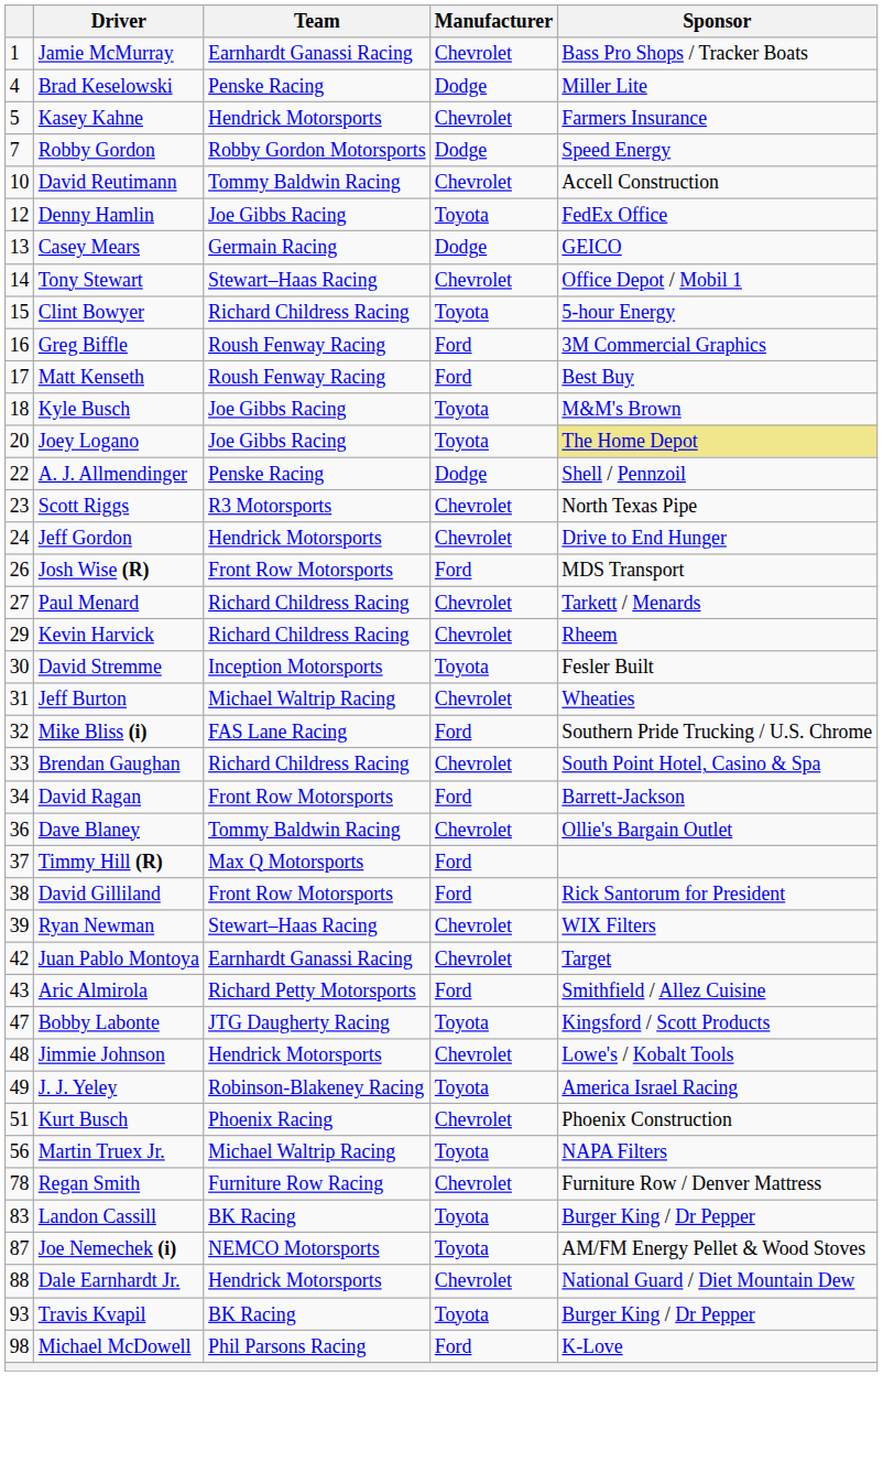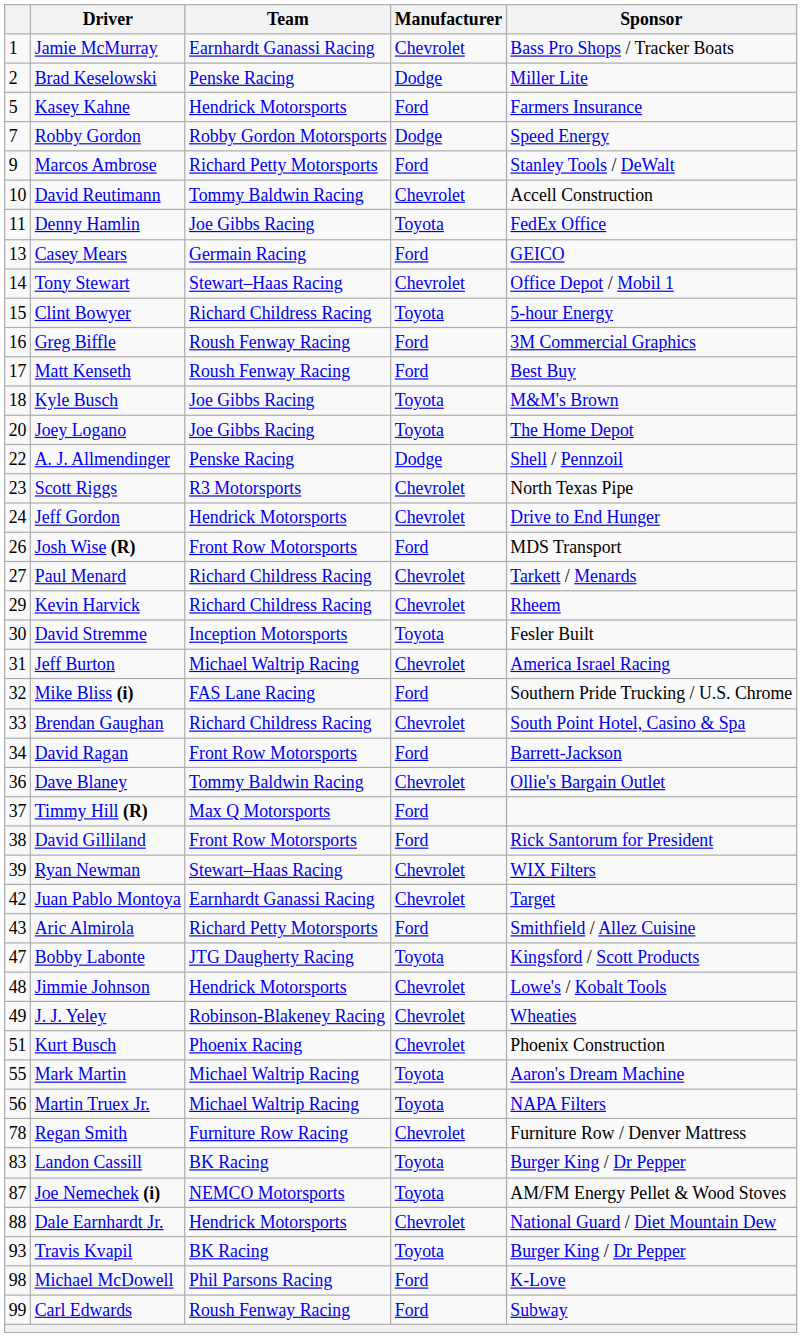 <table class="wikitable" style="font-size:95%">
 <tr>
 <th></th>
 <th>Driver</th>
 <th>Team</th>
 <th>Manufacturer</th>
 <th>Sponsor</th>
 </tr>
 <tr>
 <td>1</td>
 <td><a href='#'>Jamie McMurray</a></td>
 <td><a href='#'>Earnhardt Ganassi Racing</a></td>
 <td><a href='#'>Chevrolet</a></td>
 <td><a href='#'>Bass Pro Shops</a> / Tracker Boats</td>
 </tr>
 <tr>
-<td>4</td>
+<td>2</td>
 <td><a href='#'>Brad Keselowski</a></td>
 <td><a href='#'>Penske Racing</a></td>
 <td><a href='#'>Dodge</a></td>
 <td><a href='#'>Miller Lite</a></td>
 </tr>
 <tr>
 <td>5</td>
 <td><a href='#'>Kasey Kahne</a></td>
 <td><a href='#'>Hendrick Motorsports</a></td>
-<td><a href='#'>Chevrolet</a></td>
+<td><a href='#'>Ford</a></td>
 <td><a href='#'>Farmers Insurance</a></td>
 </tr>
 <tr>
 <td>7</td>
 <td><a href='#'>Robby Gordon</a></td>
 <td><a href='#'>Robby Gordon Motorsports</a></td>
 <td><a href='#'>Dodge</a></td>
 <td><a href='#'>Speed Energy</a></td>
 </tr>
 <tr>
+<td>9</td>
+<td><a href='#'>Marcos Ambrose</a></td>
+<td><a href='#'>Richard Petty Motorsports</a></td>
+<td><a href='#'>Ford</a></td>
+<td><a href='#'>Stanley Tools</a> / <a href='#'>DeWalt</a></td>
+</tr>
+<tr>
 <td>10</td>
 <td><a href='#'>David Reutimann</a></td>
 <td><a href='#'>Tommy Baldwin Racing</a></td>
 <td><a href='#'>Chevrolet</a></td>
 <td>Accell Construction</td>
 </tr>
 <tr>
-<td>12</td>
+<td>11</td>
 <td><a href='#'>Denny Hamlin</a></td>
 <td><a href='#'>Joe Gibbs Racing</a></td>
 <td><a href='#'>Toyota</a></td>
 <td><a href='#'>FedEx Office</a></td>
 </tr>
 <tr>
 <td>13</td>
 <td><a href='#'>Casey Mears</a></td>
 <td><a href='#'>Germain Racing</a></td>
-<td><a href='#'>Dodge</a></td>
+<td><a href='#'>Ford</a></td>
 <td><a href='#'>GEICO</a></td>
 </tr>
 <tr>
 <td>14</td>
 <td><a href='#'>Tony Stewart</a></td>
 <td><a href='#'>Stewart–Haas Racing</a></td>
 <td><a href='#'>Chevrolet</a></td>
 <td><a href='#'>Office Depot</a> / <a href='#'>Mobil 1</a></td>
 </tr>
 <tr>
 <td>15</td>
 <td><a href='#'>Clint Bowyer</a></td>
 <td><a href='#'>Richard Childress Racing</a></td>
 <td><a href='#'>Toyota</a></td>
 <td><a href='#'>5-hour Energy</a></td>
 </tr>
 <tr>
 <td>16</td>
 <td><a href='#'>Greg Biffle</a></td>
 <td><a href='#'>Roush Fenway Racing</a></td>
 <td><a href='#'>Ford</a></td>
 <td><a href='#'>3M Commercial Graphics</a></td>
 </tr>
 <tr>
 <td>17</td>
 <td><a href='#'>Matt Kenseth</a></td>
 <td><a href='#'>Roush Fenway Racing</a></td>
 <td><a href='#'>Ford</a></td>
 <td><a href='#'>Best Buy</a></td>
 </tr>
 <tr>
 <td>18</td>
 <td><a href='#'>Kyle Busch</a></td>
 <td><a href='#'>Joe Gibbs Racing</a></td>
 <td><a href='#'>Toyota</a></td>
 <td><a href='#'>M&M's Brown</a></td>
 </tr>
 <tr>
 <td>20</td>
 <td><a href='#'>Joey Logano</a></td>
 <td><a href='#'>Joe Gibbs Racing</a></td>
 <td><a href='#'>Toyota</a></td>
-<td style="background: khaki;"><a href='#'>The Home Depot</a></td>
+<td><a href='#'>The Home Depot</a></td>
 </tr>
 <tr>
 <td>22</td>
 <td><a href='#'>A. J. Allmendinger</a></td>
 <td><a href='#'>Penske Racing</a></td>
 <td><a href='#'>Dodge</a></td>
 <td><a href='#'>Shell</a> / <a href='#'>Pennzoil</a></td>
 </tr>
 <tr>
 <td>23</td>
 <td><a href='#'>Scott Riggs</a></td>
 <td><a href='#'>R3 Motorsports</a></td>
 <td><a href='#'>Chevrolet</a></td>
 <td>North Texas Pipe</td>
 </tr>
 <tr>
 <td>24</td>
 <td><a href='#'>Jeff Gordon</a></td>
 <td><a href='#'>Hendrick Motorsports</a></td>
 <td><a href='#'>Chevrolet</a></td>
 <td><a href='#'>Drive to End Hunger</a></td>
 </tr>
 <tr>
 <td>26</td>
 <td><a href='#'>Josh Wise</a> <strong>(R)</strong></td>
 <td><a href='#'>Front Row Motorsports</a></td>
 <td><a href='#'>Ford</a></td>
 <td>MDS Transport</td>
 </tr>
 <tr>
 <td>27</td>
 <td><a href='#'>Paul Menard</a></td>
 <td><a href='#'>Richard Childress Racing</a></td>
 <td><a href='#'>Chevrolet</a></td>
 <td><a href='#'>Tarkett</a> / <a href='#'>Menards</a></td>
 </tr>
 <tr>
 <td>29</td>
 <td><a href='#'>Kevin Harvick</a></td>
 <td><a href='#'>Richard Childress Racing</a></td>
 <td><a href='#'>Chevrolet</a></td>
 <td><a href='#'>Rheem</a></td>
 </tr>
 <tr>
 <td>30</td>
 <td><a href='#'>David Stremme</a></td>
 <td><a href='#'>Inception Motorsports</a></td>
 <td><a href='#'>Toyota</a></td>
 <td>Fesler Built</td>
 </tr>
 <tr>
 <td>31</td>
 <td><a href='#'>Jeff Burton</a></td>
 <td><a href='#'>Michael Waltrip Racing</a></td>
 <td><a href='#'>Chevrolet</a></td>
-<td><a href='#'>Wheaties</a></td>
+<td><a href='#'>America Israel Racing</a></td>
 </tr>
 <tr>
 <td>32</td>
 <td><a href='#'>Mike Bliss</a> <strong>(i)</strong></td>
 <td><a href='#'>FAS Lane Racing</a></td>
 <td><a href='#'>Ford</a></td>
 <td>Southern Pride Trucking / U.S. Chrome</td>
 </tr>
 <tr>
 <td>33</td>
 <td><a href='#'>Brendan Gaughan</a></td>
 <td><a href='#'>Richard Childress Racing</a></td>
 <td><a href='#'>Chevrolet</a></td>
 <td><a href='#'>South Point Hotel, Casino & Spa</a></td>
 </tr>
 <tr>
 <td>34</td>
 <td><a href='#'>David Ragan</a></td>
 <td><a href='#'>Front Row Motorsports</a></td>
 <td><a href='#'>Ford</a></td>
 <td><a href='#'>Barrett-Jackson</a></td>
 </tr>
 <tr>
 <td>36</td>
 <td><a href='#'>Dave Blaney</a></td>
 <td><a href='#'>Tommy Baldwin Racing</a></td>
 <td><a href='#'>Chevrolet</a></td>
 <td><a href='#'>Ollie's Bargain Outlet</a></td>
 </tr>
 <tr>
 <td>37</td>
 <td><a href='#'>Timmy Hill</a> <strong>(R)</strong></td>
 <td><a href='#'>Max Q Motorsports</a></td>
 <td><a href='#'>Ford</a></td>
 <td></td>
 </tr>
 <tr>
 <td>38</td>
 <td><a href='#'>David Gilliland</a></td>
 <td><a href='#'>Front Row Motorsports</a></td>
 <td><a href='#'>Ford</a></td>
 <td><a href='#'>Rick Santorum for President</a></td>
 </tr>
 <tr>
 <td>39</td>
 <td><a href='#'>Ryan Newman</a></td>
 <td><a href='#'>Stewart–Haas Racing</a></td>
 <td><a href='#'>Chevrolet</a></td>
 <td><a href='#'>WIX Filters</a></td>
 </tr>
 <tr>
 <td>42</td>
 <td><a href='#'>Juan Pablo Montoya</a></td>
 <td><a href='#'>Earnhardt Ganassi Racing</a></td>
 <td><a href='#'>Chevrolet</a></td>
 <td><a href='#'>Target</a></td>
 </tr>
 <tr>
 <td>43</td>
 <td><a href='#'>Aric Almirola</a></td>
 <td><a href='#'>Richard Petty Motorsports</a></td>
 <td><a href='#'>Ford</a></td>
 <td><a href='#'>Smithfield</a> / <a href='#'>Allez Cuisine</a></td>
 </tr>
 <tr>
 <td>47</td>
 <td><a href='#'>Bobby Labonte</a></td>
 <td><a href='#'>JTG Daugherty Racing</a></td>
 <td><a href='#'>Toyota</a></td>
 <td><a href='#'>Kingsford</a> / <a href='#'>Scott Products</a></td>
 </tr>
 <tr>
 <td>48</td>
 <td><a href='#'>Jimmie Johnson</a></td>
 <td><a href='#'>Hendrick Motorsports</a></td>
 <td><a href='#'>Chevrolet</a></td>
 <td><a href='#'>Lowe's</a> / <a href='#'>Kobalt Tools</a></td>
 </tr>
 <tr>
 <td>49</td>
 <td><a href='#'>J. J. Yeley</a></td>
 <td><a href='#'>Robinson-Blakeney Racing</a></td>
-<td><a href='#'>Toyota</a></td>
-<td><a href='#'>America Israel Racing</a></td>
+<td><a href='#'>Chevrolet</a></td>
+<td><a href='#'>Wheaties</a></td>
 </tr>
 <tr>
 <td>51</td>
 <td><a href='#'>Kurt Busch</a></td>
 <td><a href='#'>Phoenix Racing</a></td>
 <td><a href='#'>Chevrolet</a></td>
 <td>Phoenix Construction</td>
+</tr>
+<tr>
+<td>55</td>
+<td><a href='#'>Mark Martin</a></td>
+<td><a href='#'>Michael Waltrip Racing</a></td>
+<td><a href='#'>Toyota</a></td>
+<td><a href='#'>Aaron's Dream Machine</a></td>
 </tr>
 <tr>
 <td>56</td>
 <td><a href='#'>Martin Truex Jr.</a></td>
 <td><a href='#'>Michael Waltrip Racing</a></td>
 <td><a href='#'>Toyota</a></td>
 <td><a href='#'>NAPA Filters</a></td>
 </tr>
 <tr>
 <td>78</td>
 <td><a href='#'>Regan Smith</a></td>
 <td><a href='#'>Furniture Row Racing</a></td>
 <td><a href='#'>Chevrolet</a></td>
 <td>Furniture Row / Denver Mattress</td>
 </tr>
 <tr>
 <td>83</td>
 <td><a href='#'>Landon Cassill</a></td>
 <td><a href='#'>BK Racing</a></td>
 <td><a href='#'>Toyota</a></td>
 <td><a href='#'>Burger King</a> / <a href='#'>Dr Pepper</a></td>
 </tr>
 <tr>
 <td>87</td>
 <td><a href='#'>Joe Nemechek</a> <strong>(i)</strong></td>
 <td><a href='#'>NEMCO Motorsports</a></td>
 <td><a href='#'>Toyota</a></td>
 <td>AM/FM Energy Pellet & Wood Stoves</td>
 </tr>
 <tr>
 <td>88</td>
 <td><a href='#'>Dale Earnhardt Jr.</a></td>
 <td><a href='#'>Hendrick Motorsports</a></td>
 <td><a href='#'>Chevrolet</a></td>
 <td><a href='#'>National Guard</a> / <a href='#'>Diet Mountain Dew</a></td>
 </tr>
 <tr>
 <td>93</td>
 <td><a href='#'>Travis Kvapil</a></td>
 <td><a href='#'>BK Racing</a></td>
 <td><a href='#'>Toyota</a></td>
 <td><a href='#'>Burger King</a> / <a href='#'>Dr Pepper</a></td>
 </tr>
 <tr>
 <td>98</td>
 <td><a href='#'>Michael McDowell</a></td>
 <td><a href='#'>Phil Parsons Racing</a></td>
 <td><a href='#'>Ford</a></td>
 <td><a href='#'>K-Love</a></td>
 </tr>
 <tr>
+<td>99</td>
+<td><a href='#'>Carl Edwards</a></td>
+<td><a href='#'>Roush Fenway Racing</a></td>
+<td><a href='#'>Ford</a></td>
+<td><a href='#'>Subway</a></td>
+</tr>
+<tr>
 <th colspan="5"></th>
 </tr>
 </table>
